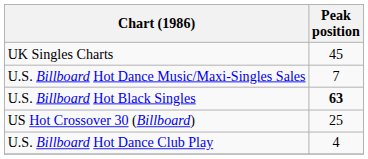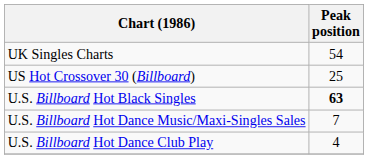 <table class="wikitable sortable">
 <tr>
 <th>Chart (1986)</th>
 <th align="center">Peak<br>position</th>
 </tr>
 <tr>
 <td>UK Singles Charts</td>
-<td align="center">45</td>
+<td align="center">54</td>
 </tr>
 <tr>
-<td>U.S. <em><a href='#'>Billboard</a></em> <a href='#'>Hot Dance Music/Maxi-Singles Sales</a></td>
-<td align="center">7</td>
+<td>US <a href='#'>Hot Crossover 30</a> (<em><a href='#'>Billboard</a></em>)</td>
+<td align="center">25</td>
 </tr>
 <tr>
 <td>U.S. <em><a href='#'>Billboard</a></em> <a href='#'>Hot Black Singles</a></td>
 <td align="center"><strong>63</strong></td>
 </tr>
 <tr>
-<td>US <a href='#'>Hot Crossover 30</a> (<em><a href='#'>Billboard</a></em>)</td>
-<td align="center">25</td>
+<td>U.S. <em><a href='#'>Billboard</a></em> <a href='#'>Hot Dance Music/Maxi-Singles Sales</a></td>
+<td align="center">7</td>
 </tr>
 <tr>
 <td>U.S. <em><a href='#'>Billboard</a></em> <a href='#'>Hot Dance Club Play</a></td>
 <td align="center">4</td>
 </tr>
 <tr>
 </tr>
 </table>
